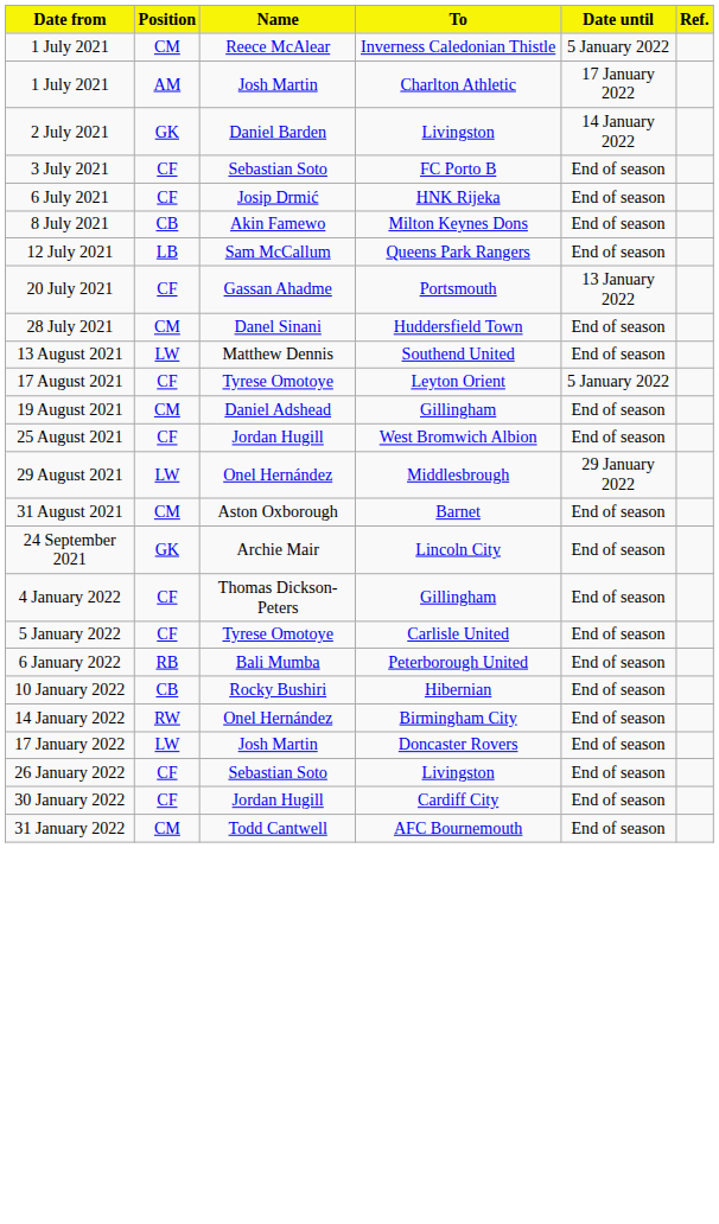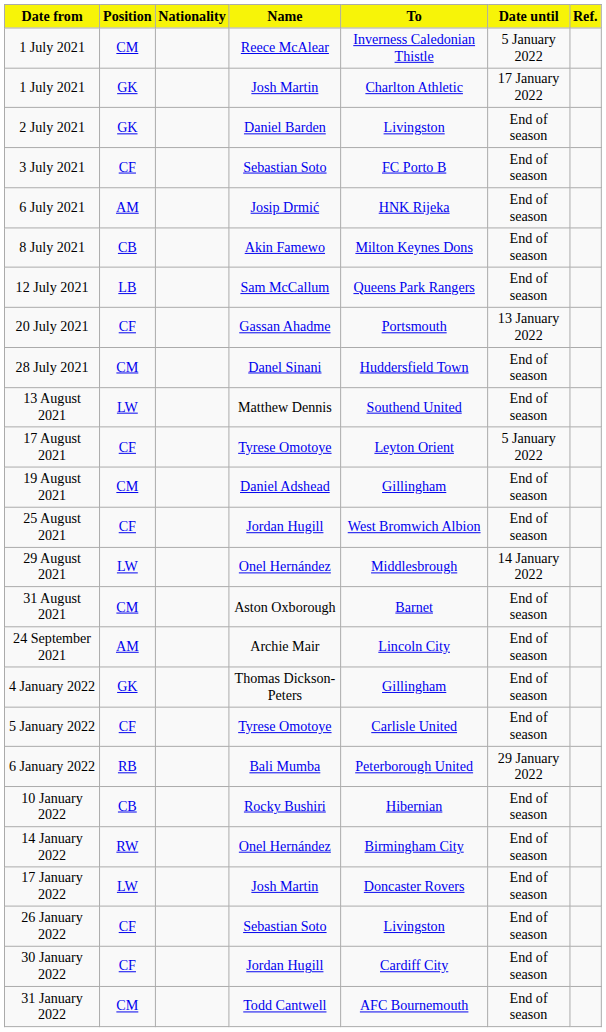 <table class="wikitable"  style="text-align:center; font-size:90%; ">
 <tr>
 <th style="background:#F7F408; color:#000000; width:120px;">Date from</th>
 <th style="background:#F7F408; color:#000000; width:50px;">Position</th>
+<th style="background:#F7F408; color:#000000; width:50px;">Nationality</th>
 <th style="background:#F7F408; color:#000000; width:150px;">Name</th>
 <th style="background:#F7F408; color:#000000; width:200px;">To</th>
 <th style="background:#F7F408; color:#000000; width:110px;">Date until</th>
 <th style="background:#F7F408; color:#000000; width:25px;">Ref.</th>
 </tr>
 <tr>
 <td>1 July 2021</td>
 <td><a href='#'>CM</a></td>
+<td></td>
 <td><a href='#'>Reece McAlear</a></td>
 <td> <a href='#'>Inverness Caledonian Thistle</a></td>
 <td>5 January 2022</td>
 <td></td>
 </tr>
 <tr>
 <td>1 July 2021</td>
-<td><a href='#'>AM</a></td>
+<td><a href='#'>GK</a></td>
+<td></td>
 <td><a href='#'>Josh Martin</a></td>
 <td> <a href='#'>Charlton Athletic</a></td>
 <td>17 January 2022</td>
 <td></td>
 </tr>
 <tr>
 <td>2 July 2021</td>
 <td><a href='#'>GK</a></td>
+<td></td>
 <td><a href='#'>Daniel Barden</a></td>
 <td> <a href='#'>Livingston</a></td>
-<td>14 January 2022</td>
+<td>End of season</td>
 <td></td>
 </tr>
 <tr>
 <td>3 July 2021</td>
 <td><a href='#'>CF</a></td>
+<td></td>
 <td><a href='#'>Sebastian Soto</a></td>
 <td> <a href='#'>FC Porto B</a></td>
 <td>End of season</td>
 <td></td>
 </tr>
 <tr>
 <td>6 July 2021</td>
-<td><a href='#'>CF</a></td>
+<td><a href='#'>AM</a></td>
+<td></td>
 <td><a href='#'>Josip Drmić</a></td>
 <td> <a href='#'>HNK Rijeka</a></td>
 <td>End of season</td>
 <td></td>
 </tr>
 <tr>
 <td>8 July 2021</td>
 <td><a href='#'>CB</a></td>
+<td></td>
 <td><a href='#'>Akin Famewo</a></td>
 <td> <a href='#'>Milton Keynes Dons</a></td>
 <td>End of season</td>
 <td></td>
 </tr>
 <tr>
 <td>12 July 2021</td>
 <td><a href='#'>LB</a></td>
+<td></td>
 <td><a href='#'>Sam McCallum</a></td>
 <td> <a href='#'>Queens Park Rangers</a></td>
 <td>End of season</td>
 <td></td>
 </tr>
 <tr>
 <td>20 July 2021</td>
 <td><a href='#'>CF</a></td>
+<td></td>
 <td><a href='#'>Gassan Ahadme</a></td>
 <td> <a href='#'>Portsmouth</a></td>
 <td>13 January 2022</td>
 <td></td>
 </tr>
 <tr>
 <td>28 July 2021</td>
 <td><a href='#'>CM</a></td>
+<td></td>
 <td><a href='#'>Danel Sinani</a></td>
 <td> <a href='#'>Huddersfield Town</a></td>
 <td>End of season</td>
 <td></td>
 </tr>
 <tr>
 <td>13 August 2021</td>
 <td><a href='#'>LW</a></td>
+<td></td>
 <td>Matthew Dennis</td>
 <td> <a href='#'>Southend United</a></td>
 <td>End of season</td>
 <td></td>
 </tr>
 <tr>
 <td>17 August 2021</td>
 <td><a href='#'>CF</a></td>
+<td></td>
 <td><a href='#'>Tyrese Omotoye</a></td>
 <td> <a href='#'>Leyton Orient</a></td>
 <td>5 January 2022</td>
 <td></td>
 </tr>
 <tr>
 <td>19 August 2021</td>
 <td><a href='#'>CM</a></td>
+<td></td>
 <td><a href='#'>Daniel Adshead</a></td>
 <td> <a href='#'>Gillingham</a></td>
 <td>End of season</td>
 <td></td>
 </tr>
 <tr>
 <td>25 August 2021</td>
 <td><a href='#'>CF</a></td>
+<td></td>
 <td><a href='#'>Jordan Hugill</a></td>
 <td> <a href='#'>West Bromwich Albion</a></td>
 <td>End of season</td>
 <td></td>
 </tr>
 <tr>
 <td>29 August 2021</td>
 <td><a href='#'>LW</a></td>
+<td></td>
 <td><a href='#'>Onel Hernández</a></td>
 <td> <a href='#'>Middlesbrough</a></td>
-<td>29 January 2022</td>
+<td>14 January 2022</td>
 <td></td>
 </tr>
 <tr>
 <td>31 August 2021</td>
 <td><a href='#'>CM</a></td>
+<td></td>
 <td>Aston Oxborough</td>
 <td> <a href='#'>Barnet</a></td>
 <td>End of season</td>
 <td></td>
 </tr>
 <tr>
 <td>24 September 2021</td>
-<td><a href='#'>GK</a></td>
+<td><a href='#'>AM</a></td>
+<td></td>
 <td>Archie Mair</td>
 <td> <a href='#'>Lincoln City</a></td>
 <td>End of season</td>
 <td></td>
 </tr>
 <tr>
 <td>4 January 2022</td>
-<td><a href='#'>CF</a></td>
+<td><a href='#'>GK</a></td>
+<td></td>
 <td>Thomas Dickson-Peters</td>
 <td> <a href='#'>Gillingham</a></td>
 <td>End of season</td>
 <td></td>
 </tr>
 <tr>
 <td>5 January 2022</td>
 <td><a href='#'>CF</a></td>
+<td></td>
 <td><a href='#'>Tyrese Omotoye</a></td>
 <td> <a href='#'>Carlisle United</a></td>
 <td>End of season</td>
 <td></td>
 </tr>
 <tr>
 <td>6 January 2022</td>
 <td><a href='#'>RB</a></td>
+<td></td>
 <td><a href='#'>Bali Mumba</a></td>
 <td> <a href='#'>Peterborough United</a></td>
-<td>End of season</td>
+<td>29 January 2022</td>
 <td></td>
 </tr>
 <tr>
 <td>10 January 2022</td>
 <td><a href='#'>CB</a></td>
+<td></td>
 <td><a href='#'>Rocky Bushiri</a></td>
 <td> <a href='#'>Hibernian</a></td>
 <td>End of season</td>
 <td></td>
 </tr>
 <tr>
 <td>14 January 2022</td>
 <td><a href='#'>RW</a></td>
+<td></td>
 <td><a href='#'>Onel Hernández</a></td>
 <td> <a href='#'>Birmingham City</a></td>
 <td>End of season</td>
 <td></td>
 </tr>
 <tr>
 <td>17 January 2022</td>
 <td><a href='#'>LW</a></td>
+<td></td>
 <td><a href='#'>Josh Martin</a></td>
 <td> <a href='#'>Doncaster Rovers</a></td>
 <td>End of season</td>
 <td></td>
 </tr>
 <tr>
 <td>26 January 2022</td>
 <td><a href='#'>CF</a></td>
+<td></td>
 <td><a href='#'>Sebastian Soto</a></td>
 <td> <a href='#'>Livingston</a></td>
 <td>End of season</td>
 <td></td>
 </tr>
 <tr>
 <td>30 January 2022</td>
 <td><a href='#'>CF</a></td>
+<td></td>
 <td><a href='#'>Jordan Hugill</a></td>
 <td> <a href='#'>Cardiff City</a></td>
 <td>End of season</td>
 <td></td>
 </tr>
 <tr>
 <td>31 January 2022</td>
 <td><a href='#'>CM</a></td>
+<td></td>
 <td><a href='#'>Todd Cantwell</a></td>
 <td> <a href='#'>AFC Bournemouth</a></td>
 <td>End of season</td>
 <td></td>
 </tr>
 </table>
